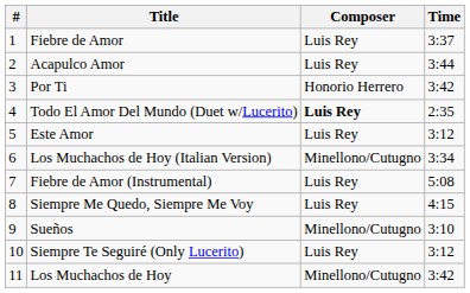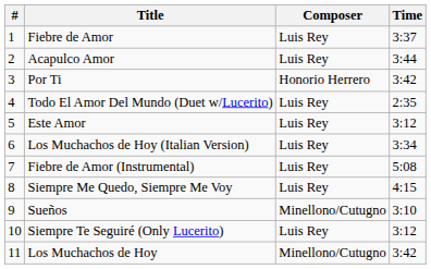 <table class="wikitable">
 <tr>
 <th>#</th>
 <th>Title</th>
 <th>Composer</th>
 <th>Time</th>
 </tr>
 <tr>
 <td>1</td>
 <td>Fiebre de Amor</td>
 <td>Luis Rey</td>
 <td>3:37</td>
 </tr>
 <tr>
 <td>2</td>
 <td>Acapulco Amor</td>
 <td>Luis Rey</td>
 <td>3:44</td>
 </tr>
 <tr>
 <td>3</td>
 <td>Por Ti</td>
 <td>Honorio Herrero</td>
 <td>3:42</td>
 </tr>
 <tr>
 <td>4</td>
 <td>Todo El Amor Del Mundo (Duet w/<a href='#'>Lucerito</a>)</td>
-<td><strong>Luis Rey</strong></td>
+<td>Luis Rey</td>
 <td>2:35</td>
 </tr>
 <tr>
 <td>5</td>
 <td>Este Amor</td>
 <td>Luis Rey</td>
 <td>3:12</td>
 </tr>
 <tr>
 <td>6</td>
 <td>Los Muchachos de Hoy (Italian Version)</td>
-<td>Minellono/Cutugno</td>
+<td>Luis Rey</td>
 <td>3:34</td>
 </tr>
 <tr>
 <td>7</td>
 <td>Fiebre de Amor (Instrumental)</td>
 <td>Luis Rey</td>
 <td>5:08</td>
 </tr>
 <tr>
 <td>8</td>
 <td>Siempre Me Quedo, Siempre Me Voy</td>
 <td>Luis Rey</td>
 <td>4:15</td>
 </tr>
 <tr>
 <td>9</td>
 <td>Sueños</td>
 <td>Minellono/Cutugno</td>
 <td>3:10</td>
 </tr>
 <tr>
 <td>10</td>
 <td>Siempre Te Seguiré (Only <a href='#'>Lucerito</a>)</td>
 <td>Luis Rey</td>
 <td>3:12</td>
 </tr>
 <tr>
 <td>11</td>
 <td>Los Muchachos de Hoy</td>
 <td>Minellono/Cutugno</td>
 <td>3:42</td>
 </tr>
 </table>
